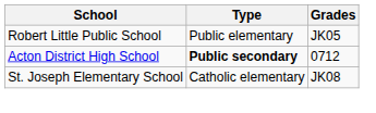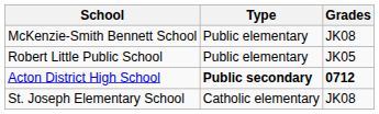 <table class="wikitable">
 <tr>
 <th>School</th>
 <th>Type</th>
 <th>Grades</th>
+</tr>
+<tr>
+<td>McKenzie-Smith Bennett School</td>
+<td>Public elementary</td>
+<td>JK08</td>
 </tr>
 <tr>
 <td>Robert Little Public School</td>
 <td>Public elementary</td>
 <td>JK05</td>
 </tr>
 <tr>
 <td><a href='#'>Acton District High School</a></td>
 <td><strong>Public secondary</strong></td>
-<td>0712</td>
+<td><strong>0712</strong></td>
 </tr>
 <tr>
 <td>St. Joseph Elementary School</td>
 <td>Catholic elementary</td>
 <td>JK08</td>
 </tr>
 </table>
